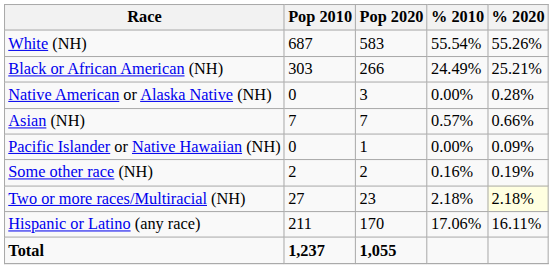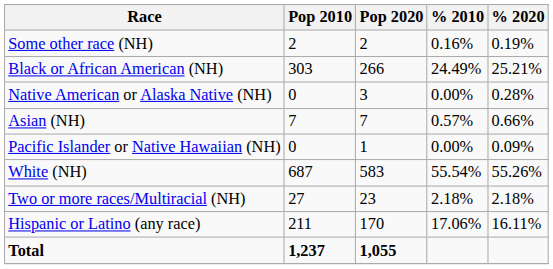 <table class="wikitable">
 <tr>
 <th>Race</th>
 <th>Pop 2010</th>
 <th>Pop 2020</th>
 <th>% 2010</th>
 <th>% 2020</th>
 </tr>
 <tr>
-<td><a href='#'>White</a> (NH)</td>
-<td>687</td>
-<td>583</td>
-<td>55.54%</td>
-<td>55.26%</td>
+<td><a href='#'>Some other race</a> (NH)</td>
+<td>2</td>
+<td>2</td>
+<td>0.16%</td>
+<td>0.19%</td>
 </tr>
 <tr>
 <td><a href='#'>Black or African American</a> (NH)</td>
 <td>303</td>
 <td>266</td>
 <td>24.49%</td>
 <td>25.21%</td>
 </tr>
 <tr>
 <td><a href='#'>Native American</a> or <a href='#'>Alaska Native</a> (NH)</td>
 <td>0</td>
 <td>3</td>
 <td>0.00%</td>
 <td>0.28%</td>
 </tr>
 <tr>
 <td><a href='#'>Asian</a> (NH)</td>
 <td>7</td>
 <td>7</td>
 <td>0.57%</td>
 <td>0.66%</td>
 </tr>
 <tr>
 <td><a href='#'>Pacific Islander</a> or <a href='#'>Native Hawaiian</a> (NH)</td>
 <td>0</td>
 <td>1</td>
 <td>0.00%</td>
 <td>0.09%</td>
 </tr>
 <tr>
-<td><a href='#'>Some other race</a> (NH)</td>
-<td>2</td>
-<td>2</td>
-<td>0.16%</td>
-<td>0.19%</td>
+<td><a href='#'>White</a> (NH)</td>
+<td>687</td>
+<td>583</td>
+<td>55.54%</td>
+<td>55.26%</td>
 </tr>
 <tr>
 <td><a href='#'>Two or more races/Multiracial</a> (NH)</td>
 <td>27</td>
 <td>23</td>
 <td>2.18%</td>
-<td style="background: lightyellow;">2.18%</td>
+<td>2.18%</td>
 </tr>
 <tr>
 <td><a href='#'>Hispanic or Latino</a> (any race)</td>
 <td>211</td>
 <td>170</td>
 <td>17.06%</td>
 <td>16.11%</td>
 </tr>
 <tr>
 <td><strong>Total</strong></td>
 <td><strong>1,237</strong></td>
 <td><strong>1,055</strong></td>
 <td></td>
 <td></td>
 </tr>
 <tr>
 </tr>
 </table>
